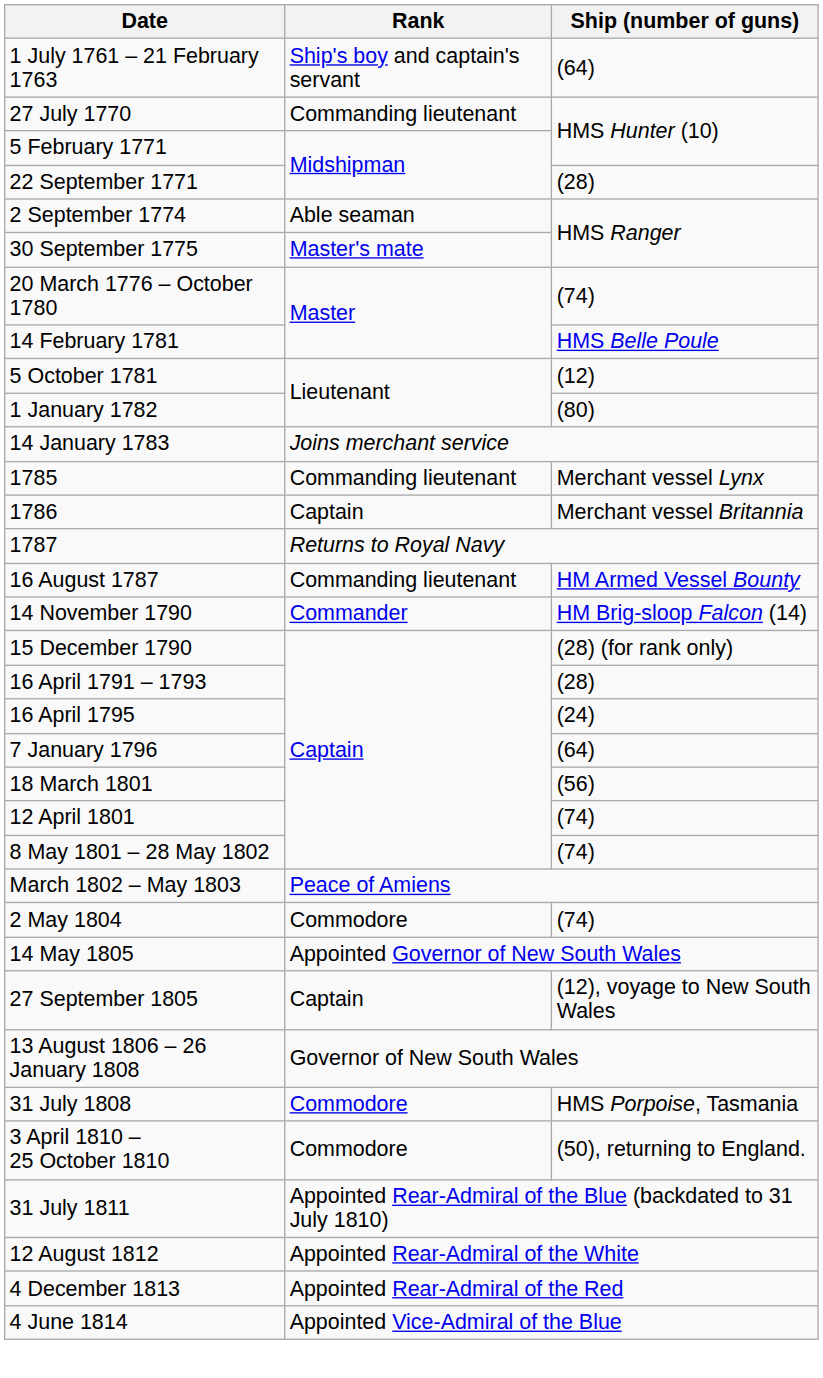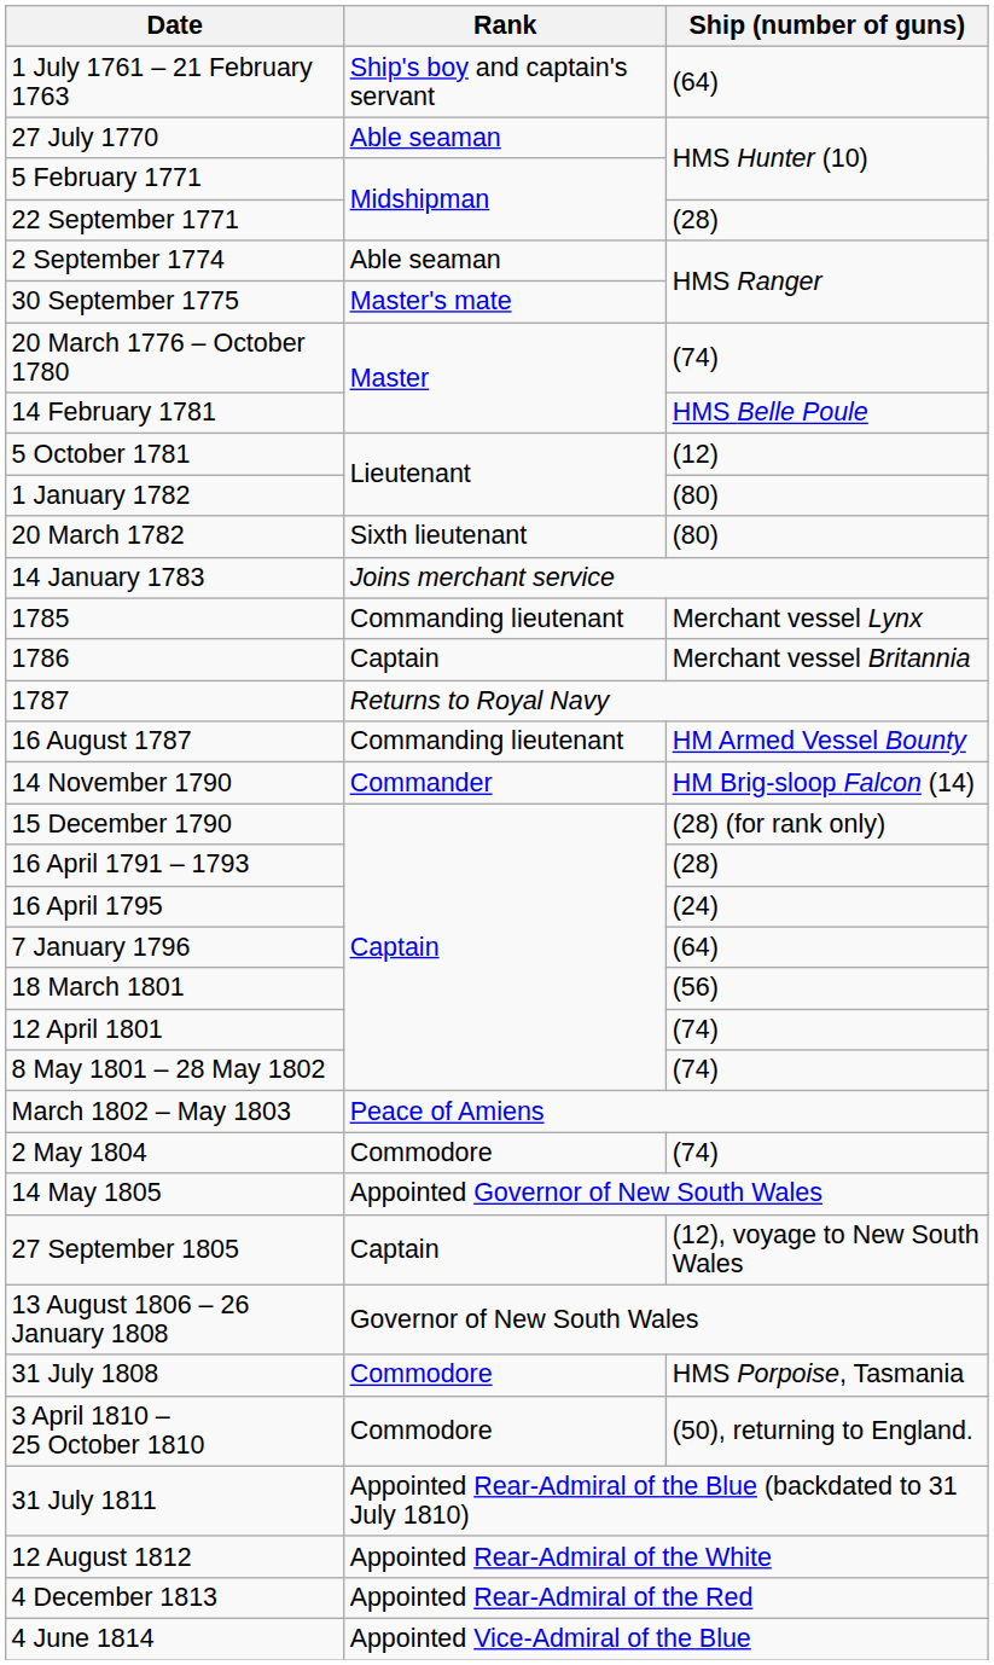 <table class="wikitable">
 <tr>
 <th>Date</th>
 <th>Rank</th>
 <th>Ship (number of guns)</th>
 </tr>
 <tr>
 <td>1 July 1761 – 21 February 1763</td>
 <td><a href='#'>Ship's boy</a> and captain's servant</td>
 <td> (64)</td>
 </tr>
 <tr>
 <td>27 July 1770</td>
-<td>Commanding lieutenant</td>
+<td><a href='#'>Able seaman</a></td>
 <td rowspan="2">HMS <em>Hunter</em> (10)</td>
 </tr>
 <tr>
 <td>5 February 1771</td>
 <td rowspan="2"><a href='#'>Midshipman</a></td>
 </tr>
 <tr>
 <td>22 September 1771</td>
 <td> (28)</td>
 </tr>
 <tr>
 <td>2 September 1774</td>
 <td>Able seaman</td>
 <td rowspan="2">HMS <em>Ranger</em></td>
 </tr>
 <tr>
 <td>30 September 1775</td>
 <td><a href='#'>Master's mate</a></td>
 </tr>
 <tr>
 <td>20 March 1776 – October 1780</td>
 <td rowspan="2"><a href='#'>Master</a></td>
 <td> (74)</td>
 </tr>
 <tr>
 <td>14 February 1781</td>
 <td><a href='#'>HMS <em>Belle Poule</em></a></td>
 </tr>
 <tr>
 <td>5 October 1781</td>
 <td rowspan="2">Lieutenant</td>
 <td> (12)</td>
 </tr>
 <tr>
 <td>1 January 1782</td>
+<td> (80)</td>
+</tr>
+<tr>
+<td>20 March 1782</td>
+<td>Sixth lieutenant</td>
 <td> (80)</td>
 </tr>
 <tr>
 <td>14 January 1783</td>
 <td colspan=2><em>Joins merchant service</em></td>
 </tr>
 <tr>
 <td>1785</td>
 <td>Commanding lieutenant</td>
 <td>Merchant vessel <em>Lynx</em></td>
 </tr>
 <tr>
 <td>1786</td>
 <td>Captain</td>
 <td>Merchant vessel <em>Britannia</em></td>
 </tr>
 <tr>
 <td>1787</td>
 <td colspan=2><em>Returns to Royal Navy</em></td>
 </tr>
 <tr>
 <td>16 August 1787</td>
 <td Lieutenant commander>Commanding lieutenant</td>
 <td><a href='#'>HM Armed Vessel <em>Bounty</em></a></td>
 </tr>
 <tr>
 <td>14 November 1790</td>
 <td><a href='#'>Commander</a></td>
 <td><a href='#'>HM Brig-sloop <em>Falcon</em></a> (14)</td>
 </tr>
 <tr>
 <td>15 December 1790</td>
 <td rowspan="7"><a href='#'>Captain</a></td>
 <td> (28) (for rank only)</td>
 </tr>
 <tr>
 <td>16 April 1791 – 1793</td>
 <td> (28)</td>
 </tr>
 <tr>
 <td>16 April 1795</td>
 <td> (24)</td>
 </tr>
 <tr>
 <td>7 January 1796</td>
 <td> (64)</td>
 </tr>
 <tr>
 <td>18 March 1801</td>
 <td> (56)</td>
 </tr>
 <tr>
 <td>12 April 1801</td>
 <td> (74)</td>
 </tr>
 <tr>
 <td>8 May 1801 – 28 May 1802</td>
 <td> (74)</td>
 </tr>
 <tr>
 <td>March 1802 – May 1803</td>
 <td colspan=2><a href='#'>Peace of Amiens</a></td>
 </tr>
 <tr>
 <td>2 May 1804</td>
 <td>Commodore</td>
 <td> (74)</td>
 </tr>
 <tr>
 <td>14 May 1805</td>
 <td colspan=2>Appointed <a href='#'>Governor of New South Wales</a></td>
 </tr>
 <tr>
 <td>27 September 1805</td>
 <td>Captain</td>
 <td> (12), voyage to New South Wales</td>
 </tr>
 <tr>
 <td>13 August 1806 – 26 January 1808</td>
 <td colspan=2>Governor of New South Wales</td>
 </tr>
 <tr>
 <td>31 July 1808</td>
 <td><a href='#'>Commodore</a></td>
 <td>HMS <em>Porpoise</em>, Tasmania</td>
 </tr>
 <tr>
 <td>3 April 1810 –<br>25 October 1810</td>
 <td>Commodore</td>
 <td> (50), returning to England.</td>
 </tr>
 <tr>
 <td>31 July 1811</td>
 <td colspan=2>Appointed <a href='#'>Rear-Admiral of the Blue</a> (backdated to 31 July 1810)</td>
 </tr>
 <tr>
 <td>12 August 1812</td>
 <td colspan=2>Appointed <a href='#'>Rear-Admiral of the White</a></td>
 </tr>
 <tr>
 <td>4 December 1813</td>
 <td colspan=2>Appointed <a href='#'>Rear-Admiral of the Red</a></td>
 </tr>
 <tr>
 <td>4 June 1814</td>
 <td colspan=2>Appointed <a href='#'>Vice-Admiral of the Blue</a></td>
 </tr>
 </table>
